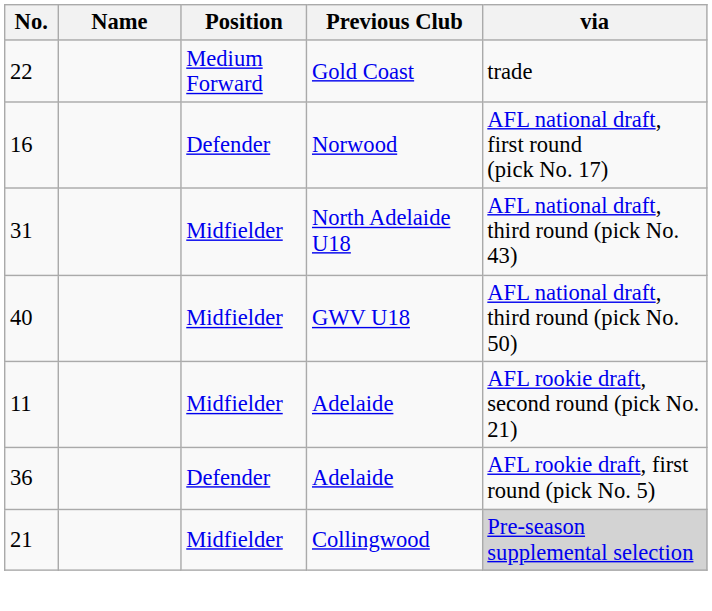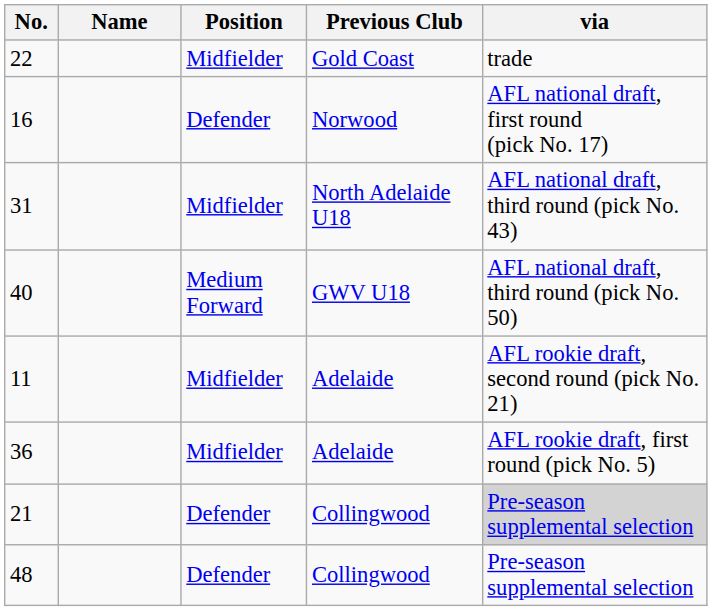 <table class="wikitable sortable" style="width:80%;">
 <tr>
 <th width="1%">No.</th>
 <th width="6%">Name</th>
 <th width="2%">Position</th>
 <th width="5%">Previous Club</th>
 <th width="10%">via</th>
 </tr>
 <tr>
 <td align="left">22</td>
 <td></td>
-<td><a href='#'>Medium Forward</a></td>
+<td><a href='#'>Midfielder</a></td>
 <td><a href='#'>Gold Coast</a></td>
 <td>trade</td>
 </tr>
 <tr>
 <td>16</td>
 <td></td>
 <td><a href='#'>Defender</a></td>
 <td><a href='#'>Norwood</a></td>
 <td><a href='#'>AFL national draft</a>, first round<br>(pick No. 17)</td>
 </tr>
 <tr>
 <td>31</td>
 <td></td>
 <td><a href='#'>Midfielder</a></td>
 <td><a href='#'>North Adelaide U18</a></td>
 <td><a href='#'>AFL national draft</a>, third round (pick No. 43)</td>
 </tr>
 <tr>
 <td>40</td>
 <td></td>
-<td><a href='#'>Midfielder</a></td>
+<td><a href='#'>Medium Forward</a></td>
 <td><a href='#'>GWV U18</a></td>
 <td><a href='#'>AFL national draft</a>, third round (pick No. 50)</td>
 </tr>
 <tr>
 <td>11</td>
 <td></td>
 <td><a href='#'>Midfielder</a></td>
 <td><a href='#'>Adelaide</a></td>
 <td><a href='#'>AFL rookie draft</a>, second round (pick No. 21)</td>
 </tr>
 <tr>
 <td>36</td>
 <td></td>
-<td><a href='#'>Defender</a></td>
+<td><a href='#'>Midfielder</a></td>
 <td><a href='#'>Adelaide</a></td>
 <td><a href='#'>AFL rookie draft</a>, first round (pick No. 5)</td>
 </tr>
 <tr>
 <td>21</td>
 <td></td>
-<td><a href='#'>Midfielder</a></td>
+<td><a href='#'>Defender</a></td>
 <td><a href='#'>Collingwood</a></td>
 <td style="background: lightgrey;"><a href='#'>Pre-season supplemental selection</a></td>
 </tr>
+<tr>
+<td>48</td>
+<td></td>
+<td><a href='#'>Defender</a></td>
+<td><a href='#'>Collingwood</a></td>
+<td><a href='#'>Pre-season supplemental selection</a></td>
+</tr>
 </table>
